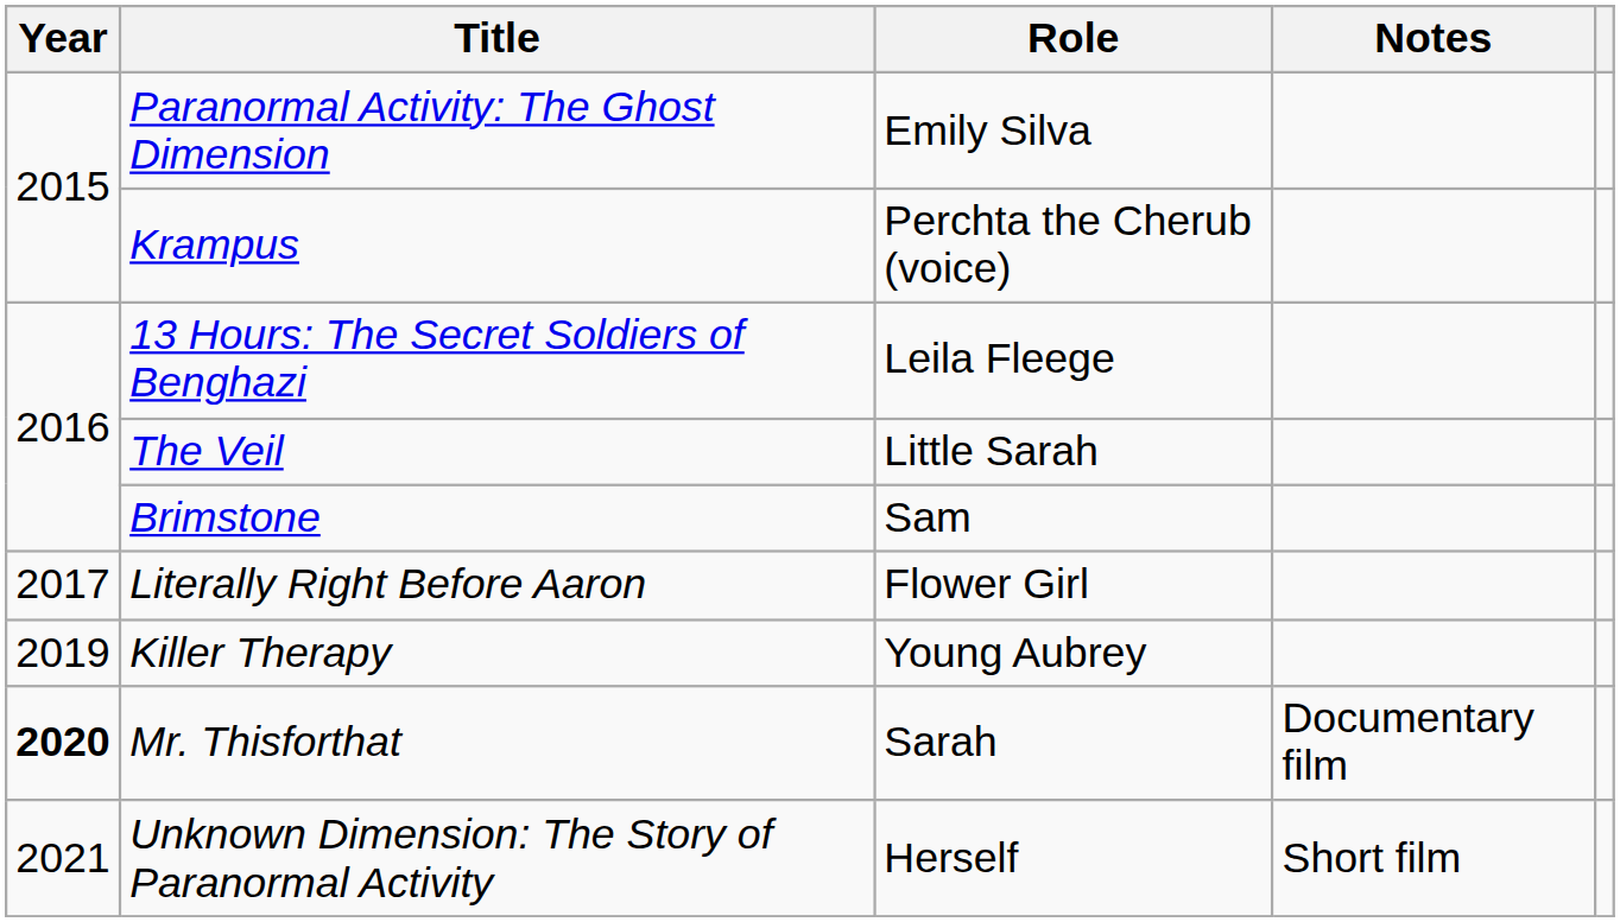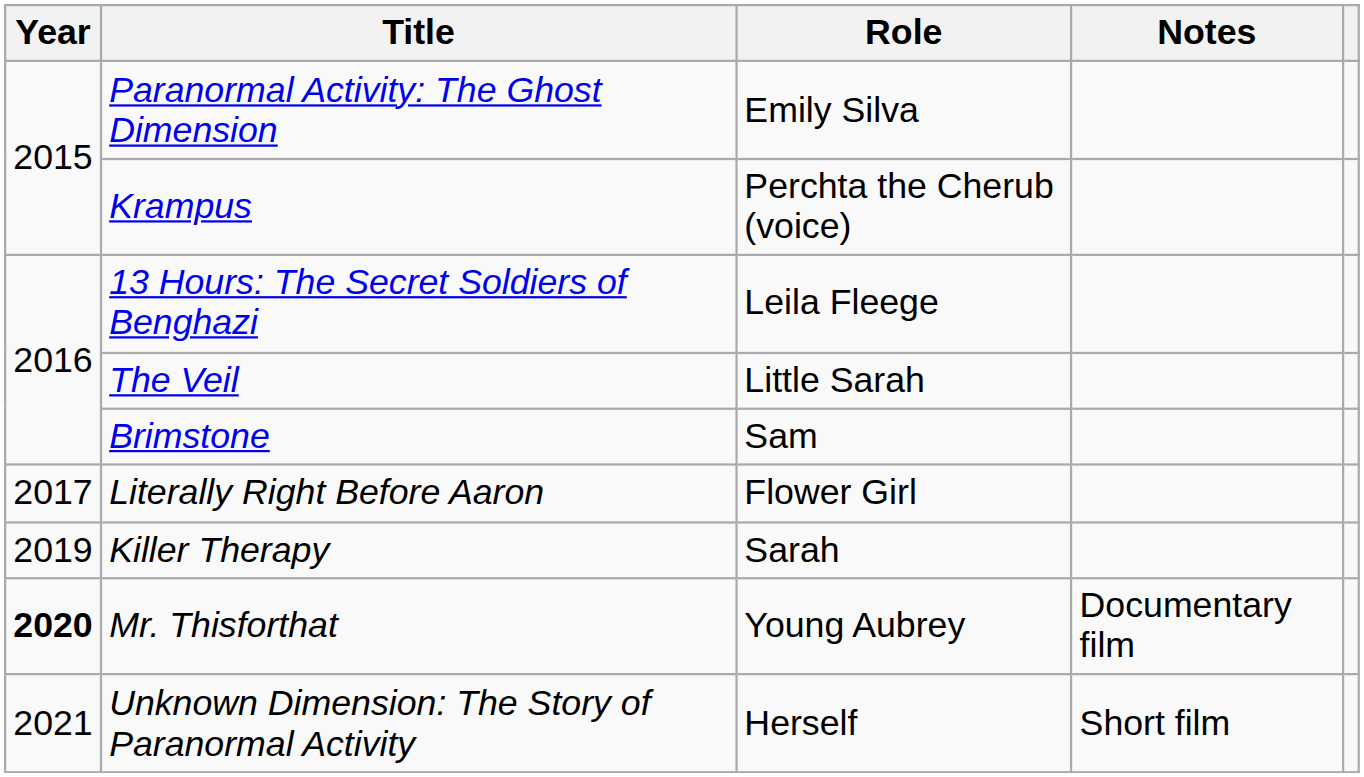 <table class="wikitable sortable">
 <tr>
 <th>Year</th>
 <th>Title</th>
 <th>Role</th>
 <th class="unsortable">Notes</th>
 <th></th>
 </tr>
 <tr>
 <td rowspan="2">2015</td>
 <td><em><a href='#'>Paranormal Activity: The Ghost Dimension</a></em></td>
 <td>Emily Silva</td>
 <td></td>
 <td></td>
 </tr>
 <tr>
 <td><em><a href='#'>Krampus</a></em></td>
 <td>Perchta the Cherub (voice)</td>
 <td></td>
 <td></td>
 </tr>
 <tr>
 <td rowspan="3">2016</td>
 <td><em><a href='#'>13 Hours: The Secret Soldiers of Benghazi</a></em></td>
 <td>Leila Fleege</td>
 <td></td>
 <td></td>
 </tr>
 <tr>
 <td><em><a href='#'>The Veil</a></em></td>
 <td>Little Sarah</td>
 <td></td>
 <td></td>
 </tr>
 <tr>
 <td><em><a href='#'>Brimstone</a></em></td>
 <td>Sam</td>
 <td></td>
 <td></td>
 </tr>
 <tr>
 <td>2017</td>
 <td><em>Literally Right Before Aaron</em></td>
 <td>Flower Girl</td>
 <td></td>
 <td></td>
 </tr>
 <tr>
 <td>2019</td>
 <td><em>Killer Therapy</em></td>
-<td>Young Aubrey</td>
+<td>Sarah</td>
 <td></td>
 <td></td>
 </tr>
 <tr>
 <td><strong>2020</strong></td>
 <td><em>Mr. Thisforthat</em></td>
-<td>Sarah</td>
+<td>Young Aubrey</td>
 <td>Documentary film</td>
 <td></td>
 </tr>
 <tr>
 <td>2021</td>
 <td><em>Unknown Dimension: The Story of Paranormal Activity</em></td>
 <td>Herself</td>
 <td>Short film</td>
 <td></td>
 </tr>
 </table>
